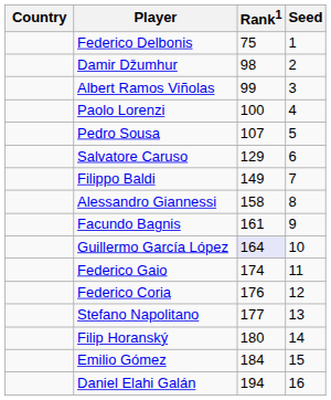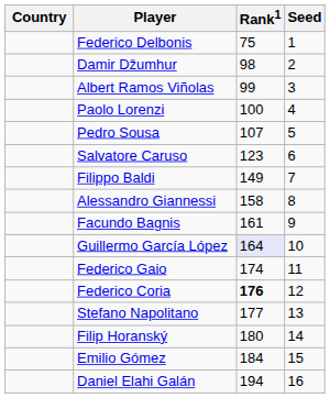 <table class="sortable wikitable">
 <tr>
 <th width="70">Country</th>
 <th width="175">Player</th>
 <th>Rank<sup>1</sup></th>
 <th>Seed</th>
 </tr>
 <tr>
 <td></td>
 <td><a href='#'>Federico Delbonis</a></td>
 <td>75</td>
 <td>1</td>
 </tr>
 <tr>
 <td></td>
 <td><a href='#'>Damir Džumhur</a></td>
 <td>98</td>
 <td>2</td>
 </tr>
 <tr>
 <td></td>
 <td><a href='#'>Albert Ramos Viñolas</a></td>
 <td>99</td>
 <td>3</td>
 </tr>
 <tr>
 <td></td>
 <td><a href='#'>Paolo Lorenzi</a></td>
 <td>100</td>
 <td>4</td>
 </tr>
 <tr>
 <td></td>
 <td><a href='#'>Pedro Sousa</a></td>
 <td>107</td>
 <td>5</td>
 </tr>
 <tr>
 <td></td>
 <td><a href='#'>Salvatore Caruso</a></td>
-<td>129</td>
+<td>123</td>
 <td>6</td>
 </tr>
 <tr>
 <td></td>
 <td><a href='#'>Filippo Baldi</a></td>
 <td>149</td>
 <td>7</td>
 </tr>
 <tr>
 <td></td>
 <td><a href='#'>Alessandro Giannessi</a></td>
 <td>158</td>
 <td>8</td>
 </tr>
 <tr>
 <td></td>
 <td><a href='#'>Facundo Bagnis</a></td>
 <td>161</td>
 <td>9</td>
 </tr>
 <tr>
 <td></td>
 <td><a href='#'>Guillermo García López</a></td>
 <td style="background: lavender;">164</td>
 <td>10</td>
 </tr>
 <tr>
 <td></td>
 <td><a href='#'>Federico Gaio</a></td>
 <td>174</td>
 <td>11</td>
 </tr>
 <tr>
 <td></td>
 <td><a href='#'>Federico Coria</a></td>
-<td>176</td>
+<td><strong>176</strong></td>
 <td>12</td>
 </tr>
 <tr>
 <td></td>
 <td><a href='#'>Stefano Napolitano</a></td>
 <td>177</td>
 <td>13</td>
 </tr>
 <tr>
 <td></td>
 <td><a href='#'>Filip Horanský</a></td>
 <td>180</td>
 <td>14</td>
 </tr>
 <tr>
 <td></td>
 <td><a href='#'>Emilio Gómez</a></td>
 <td>184</td>
 <td>15</td>
 </tr>
 <tr>
 <td></td>
 <td><a href='#'>Daniel Elahi Galán</a></td>
 <td>194</td>
 <td>16</td>
 </tr>
 </table>
